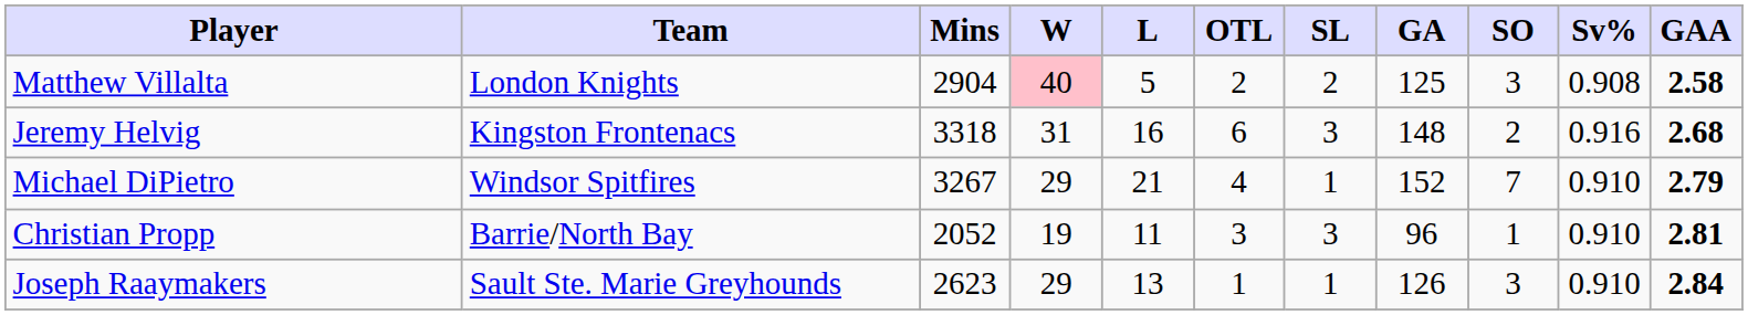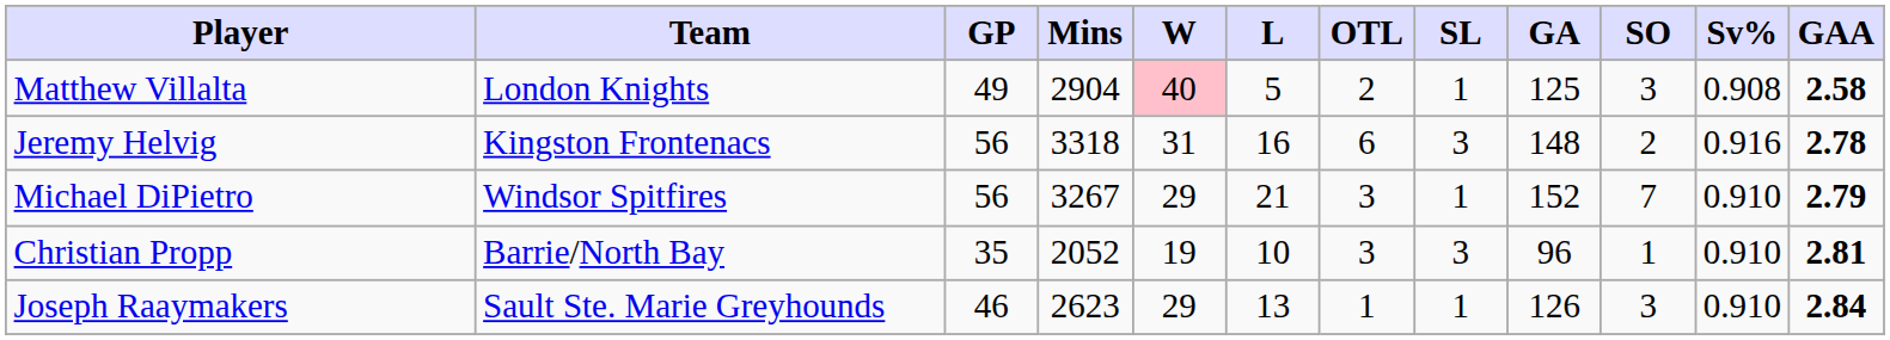 <table class="wikitable" style="text-align:center">
 <tr>
 <th style="background:#ddf; width:25%;">Player</th>
 <th style="background:#ddf; width:25%;">Team</th>
+<th style="background:#ddf; width:5%;">GP</th>
 <th style="background:#ddf; width:5%;">Mins</th>
 <th style="background:#ddf; width:5%;">W</th>
 <th style="background:#ddf; width:5%;">L</th>
 <th style="background:#ddf; width:5%;">OTL</th>
 <th style="background:#ddf; width:5%;">SL</th>
 <th style="background:#ddf; width:5%;">GA</th>
 <th style="background:#ddf; width:5%;">SO</th>
 <th style="background:#ddf; width:5%;">Sv%</th>
 <th style="background:#ddf; width:5%;">GAA</th>
 </tr>
 <tr>
 <td align=left><a href='#'>Matthew Villalta</a></td>
 <td align=left><a href='#'>London Knights</a></td>
+<td>49</td>
 <td>2904</td>
 <td style="background: pink;">40</td>
 <td>5</td>
 <td>2</td>
-<td>2</td>
+<td>1</td>
 <td>125</td>
 <td>3</td>
 <td>0.908</td>
 <td><strong>2.58</strong></td>
 </tr>
 <tr>
 <td align=left><a href='#'>Jeremy Helvig</a></td>
 <td align=left><a href='#'>Kingston Frontenacs</a></td>
+<td>56</td>
 <td>3318</td>
 <td>31</td>
 <td>16</td>
 <td>6</td>
 <td>3</td>
 <td>148</td>
 <td>2</td>
 <td>0.916</td>
-<td><strong>2.68</strong></td>
+<td><strong>2.78</strong></td>
 </tr>
 <tr>
 <td align=left><a href='#'>Michael DiPietro</a></td>
 <td align=left><a href='#'>Windsor Spitfires</a></td>
+<td>56</td>
 <td>3267</td>
 <td>29</td>
 <td>21</td>
-<td>4</td>
+<td>3</td>
 <td>1</td>
 <td>152</td>
 <td>7</td>
 <td>0.910</td>
 <td><strong>2.79</strong></td>
 </tr>
 <tr>
 <td align=left><a href='#'>Christian Propp</a></td>
 <td align=left><a href='#'>Barrie</a>/<a href='#'>North Bay</a></td>
+<td>35</td>
 <td>2052</td>
 <td>19</td>
-<td>11</td>
+<td>10</td>
 <td>3</td>
 <td>3</td>
 <td>96</td>
 <td>1</td>
 <td>0.910</td>
 <td><strong>2.81</strong></td>
 </tr>
 <tr>
 <td align=left><a href='#'>Joseph Raaymakers</a></td>
 <td align=left><a href='#'>Sault Ste. Marie Greyhounds</a></td>
+<td>46</td>
 <td>2623</td>
 <td>29</td>
 <td>13</td>
 <td>1</td>
 <td>1</td>
 <td>126</td>
 <td>3</td>
 <td>0.910</td>
 <td><strong>2.84</strong></td>
 </tr>
 </table>
